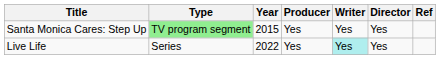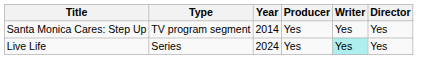 <table class="wikitable">
 <tr>
 <th>Title</th>
 <th>Type</th>
 <th>Year</th>
 <th>Producer</th>
 <th>Writer</th>
 <th>Director</th>
-<th>Ref</th>
 </tr>
 <tr>
 <td>Santa Monica Cares: Step Up</td>
-<td style="background: lightgreen;">TV program segment</td>
-<td>2015</td>
+<td>TV program segment</td>
+<td>2014</td>
 <td>Yes</td>
 <td>Yes</td>
 <td>Yes</td>
-<td></td>
 </tr>
 <tr>
 <td>Live Life</td>
 <td>Series</td>
-<td>2022</td>
+<td>2024</td>
 <td>Yes</td>
 <td style="background: paleturquoise;">Yes</td>
 <td>Yes</td>
-<td></td>
 </tr>
 </table>
